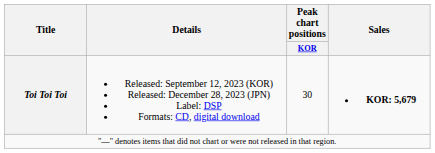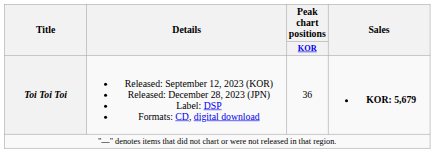 <table class="wikitable plainrowheaders" style="text-align:center;">
 <tr>
 <th scope="col" rowspan="2" style="width:8em;">Title</th>
 <th scope="col" rowspan="2" style="width:20em;">Details</th>
 <th scope="col" colspan="1">Peak chart positions</th>
 <th scope="col" rowspan="2" style="width:10em;">Sales</th>
 </tr>
 <tr>
 <th scope="col" style="width:2.5em;font-size:85%;"><a href='#'>KOR</a><br></th>
 </tr>
 <tr>
 <th scope="row"><em>Toi Toi Toi</em></th>
 <td><br><ul><li>Released: September 12, 2023 (KOR)</li><li>Released: December 28, 2023 (JPN)</li><li>Label: <a href='#'>DSP</a></li><li>Formats: <a href='#'>CD</a>, <a href='#'>digital download</a></li></ul></td>
-<td>30</td>
+<td>36</td>
 <td><strong><br><ul><li>KOR: 5,679</li></ul></strong></td>
 </tr>
 <tr>
 <td colspan="4" style="font-size:85%;">"—" denotes items that did not chart or were not released in that region.</td>
 </tr>
 </table>
